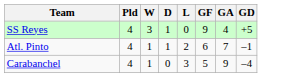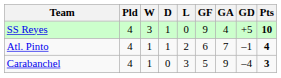 <table class="wikitable" style="text-align: center;">
 <tr>
 <th width=165>Team</th>
 <th width=20>Pld</th>
 <th width=20>W</th>
 <th width=20>D</th>
 <th width=20>L</th>
 <th width=20>GF</th>
 <th width=20>GA</th>
 <th width=20>GD</th>
+<th width=20>Pts</th>
 </tr>
 <tr bgcolor=#ccffcc>
 <td align=left><a href='#'>SS Reyes</a></td>
 <td>4</td>
 <td>3</td>
 <td>1</td>
 <td>0</td>
 <td>9</td>
 <td>4</td>
 <td>+5</td>
+<td><strong>10</strong></td>
 </tr>
 <tr>
 <td align=left><a href='#'>Atl. Pinto</a></td>
 <td>4</td>
 <td>1</td>
 <td>1</td>
 <td>2</td>
 <td>6</td>
 <td>7</td>
 <td>–1</td>
+<td><strong>4</strong></td>
 </tr>
 <tr>
 <td align=left><a href='#'>Carabanchel</a></td>
 <td>4</td>
 <td>1</td>
 <td>0</td>
 <td>3</td>
 <td>5</td>
 <td>9</td>
 <td>–4</td>
+<td><strong>3</strong></td>
 </tr>
 </table>
